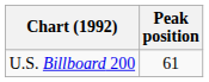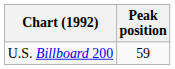 <table class="wikitable">
 <tr>
 <th align="left">Chart (1992)</th>
 <th align="left">Peak<br>position</th>
 </tr>
 <tr>
 <td align="left">U.S. <a href='#'><em>Billboard</em> 200</a></td>
-<td align="center">61</td>
+<td align="center">59</td>
 </tr>
 </table>
